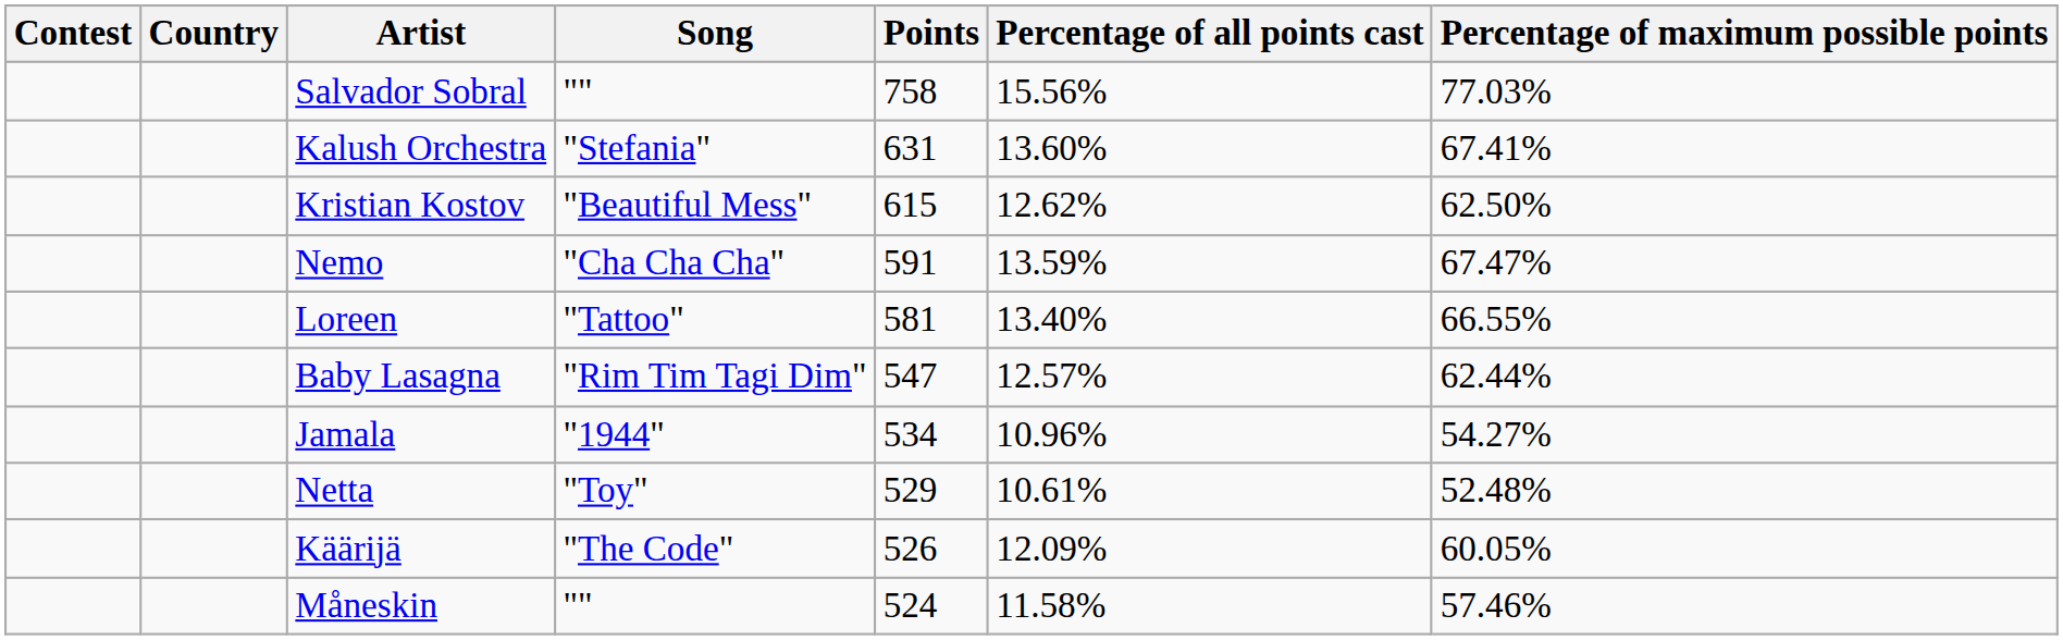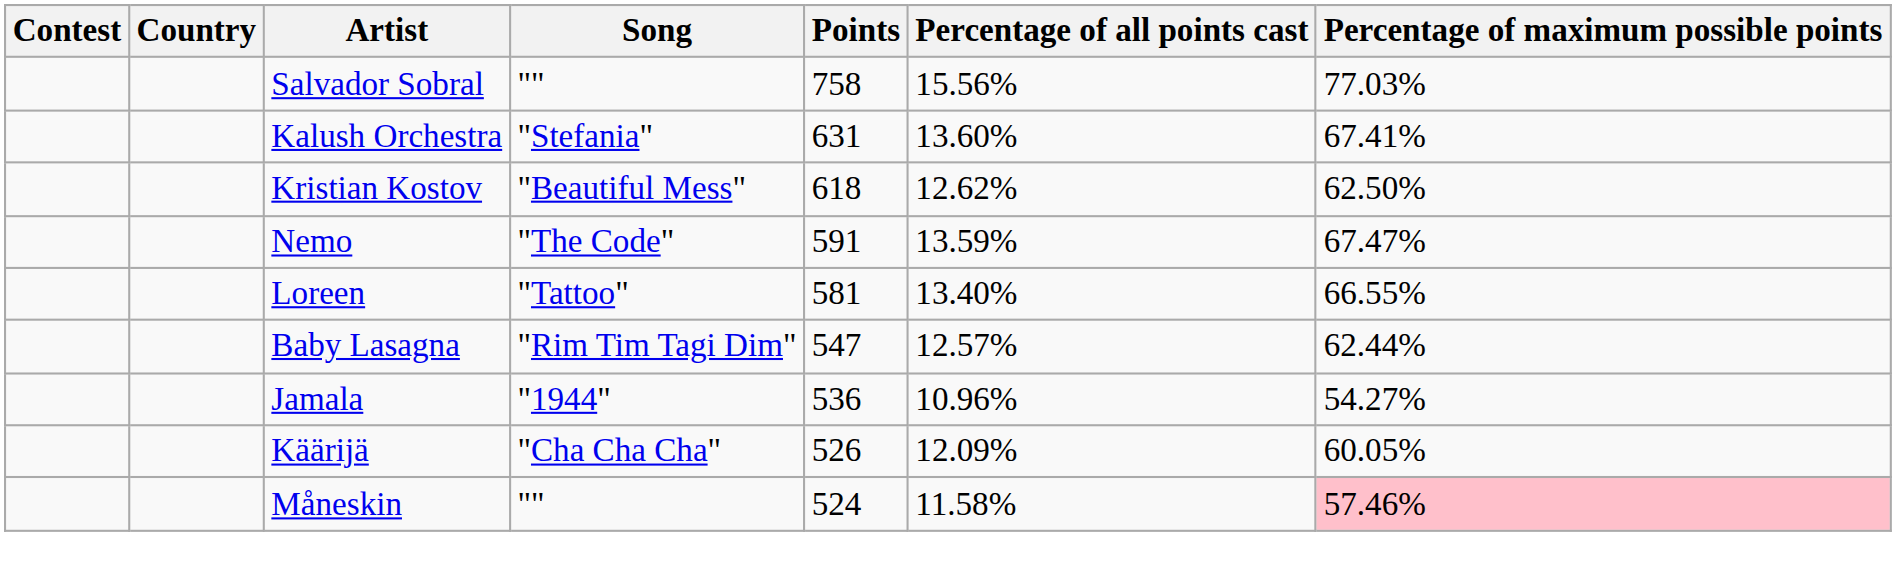 <table class="wikitable sortable">
 <tr>
 <th scope="col">Contest</th>
 <th scope="col">Country</th>
 <th scope="col">Artist</th>
 <th scope="col">Song</th>
 <th scope="col">Points</th>
 <th scope="col">Percentage of all points cast</th>
 <th>Percentage of maximum possible points</th>
 </tr>
 <tr>
 <td></td>
 <td></td>
 <td><a href='#'>Salvador Sobral</a></td>
 <td>""</td>
 <td>758</td>
 <td>15.56%</td>
 <td>77.03%</td>
 </tr>
 <tr>
 <td></td>
 <td></td>
 <td><a href='#'>Kalush Orchestra</a></td>
 <td>"<a href='#'>Stefania</a>"</td>
 <td>631</td>
 <td>13.60%</td>
 <td>67.41%</td>
 </tr>
 <tr>
 <td></td>
 <td></td>
 <td><a href='#'>Kristian Kostov</a></td>
 <td>"<a href='#'>Beautiful Mess</a>"</td>
-<td>615</td>
+<td>618</td>
 <td>12.62%</td>
 <td>62.50%</td>
 </tr>
 <tr>
 <td></td>
 <td></td>
 <td><a href='#'>Nemo</a></td>
-<td>"<a href='#'>Cha Cha Cha</a>"</td>
+<td>"<a href='#'>The Code</a>"</td>
 <td>591</td>
 <td>13.59%</td>
 <td>67.47%</td>
 </tr>
 <tr>
 <td></td>
 <td></td>
 <td><a href='#'>Loreen</a></td>
 <td>"<a href='#'>Tattoo</a>"</td>
 <td>581</td>
 <td>13.40%</td>
 <td>66.55%</td>
 </tr>
 <tr>
 <td></td>
 <td></td>
 <td><a href='#'>Baby Lasagna</a></td>
 <td>"<a href='#'>Rim Tim Tagi Dim</a>"</td>
 <td>547</td>
 <td>12.57%</td>
 <td>62.44%</td>
 </tr>
 <tr>
 <td></td>
 <td></td>
 <td><a href='#'>Jamala</a></td>
 <td>"<a href='#'>1944</a>"</td>
-<td>534</td>
+<td>536</td>
 <td>10.96%</td>
 <td>54.27%</td>
 </tr>
 <tr>
 <td></td>
 <td></td>
-<td><a href='#'>Netta</a></td>
-<td>"<a href='#'>Toy</a>"</td>
-<td>529</td>
-<td>10.61%</td>
-<td>52.48%</td>
-</tr>
-<tr>
-<td></td>
-<td></td>
 <td><a href='#'>Käärijä</a></td>
-<td>"<a href='#'>The Code</a>"</td>
+<td>"<a href='#'>Cha Cha Cha</a>"</td>
 <td>526</td>
 <td>12.09%</td>
 <td>60.05%</td>
 </tr>
 <tr>
 <td></td>
 <td></td>
 <td><a href='#'>Måneskin</a></td>
 <td>""</td>
 <td>524</td>
 <td>11.58%</td>
-<td>57.46%</td>
+<td style="background: pink;">57.46%</td>
 </tr>
 </table>
